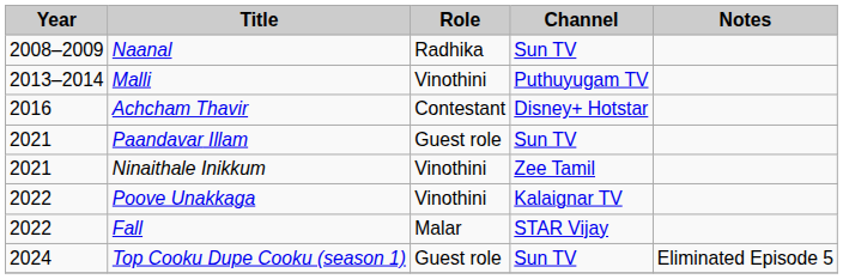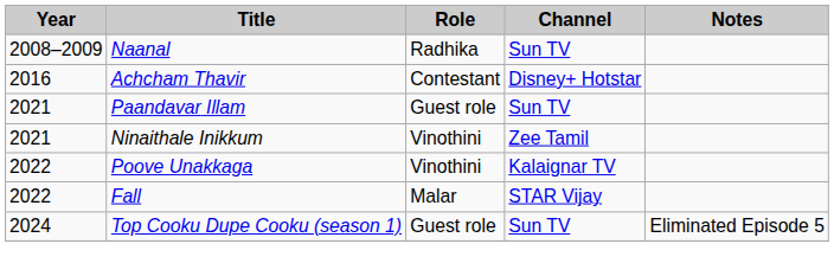 <table class="wikitable">
 <tr>
 <th style="background:#ccc;">Year</th>
 <th style="background:#ccc;">Title</th>
 <th style="background:#ccc;">Role</th>
 <th style="background:#ccc;">Channel</th>
 <th style="background:#ccc;">Notes</th>
 </tr>
 <tr>
 <td>2008–2009</td>
 <td><em><a href='#'>Naanal</a></em></td>
 <td>Radhika</td>
 <td><a href='#'>Sun TV</a></td>
-<td></td>
-</tr>
-<tr>
-<td>2013–2014</td>
-<td><em><a href='#'>Malli</a></em></td>
-<td>Vinothini</td>
-<td><a href='#'>Puthuyugam TV</a></td>
 <td></td>
 </tr>
 <tr>
 <td>2016</td>
 <td><em><a href='#'>Achcham Thavir</a></em></td>
 <td>Contestant</td>
 <td><a href='#'>Disney+ Hotstar</a></td>
 <td></td>
 </tr>
 <tr>
 <td>2021</td>
 <td><a href='#'><em>Paandavar</em> <em>Illam</em></a></td>
 <td>Guest role</td>
 <td><a href='#'>Sun TV</a></td>
 <td></td>
 </tr>
 <tr>
 <td>2021</td>
 <td><em>Ninaithale Inikkum</em></td>
 <td>Vinothini</td>
 <td><a href='#'>Zee Tamil</a></td>
 <td></td>
 </tr>
 <tr>
 <td>2022</td>
 <td><em><a href='#'>Poove Unakkaga</a></em></td>
 <td>Vinothini</td>
 <td><a href='#'>Kalaignar TV</a></td>
 <td></td>
 </tr>
 <tr>
 <td>2022</td>
 <td><em><a href='#'>Fall</a></em></td>
 <td>Malar</td>
 <td><a href='#'>STAR Vijay</a></td>
 <td></td>
 </tr>
 <tr>
 <td>2024</td>
 <td><em><a href='#'>Top Cooku Dupe Cooku (season 1)</a></em></td>
 <td>Guest role</td>
 <td><a href='#'>Sun TV</a></td>
 <td>Eliminated Episode 5</td>
 </tr>
 <tr>
 </tr>
 </table>
